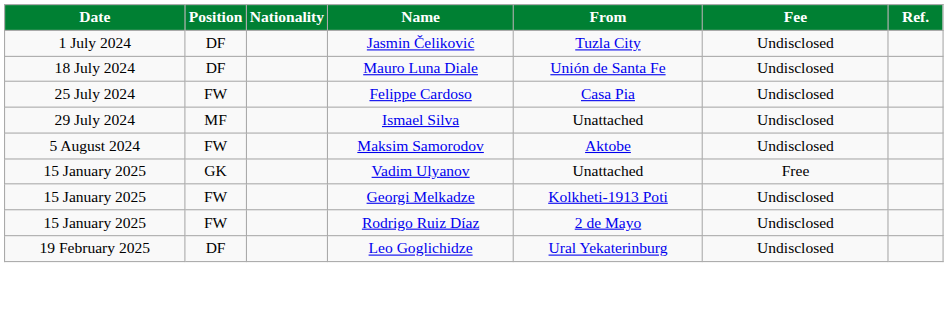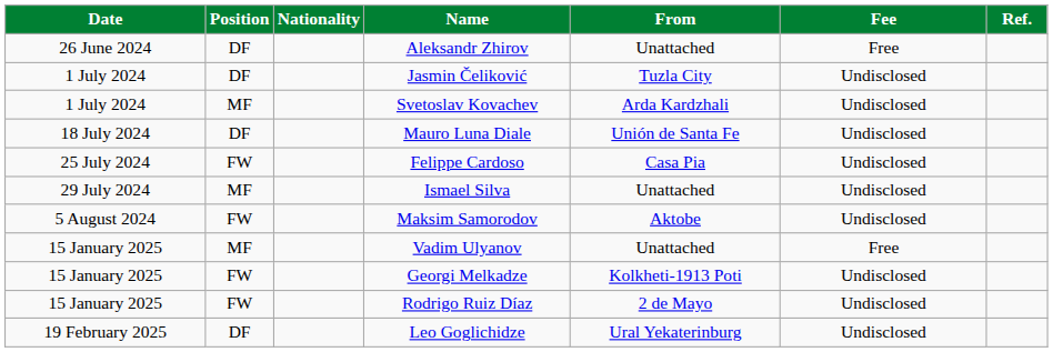 <table class="wikitable"  style="text-align:center; font-size:90%; ">
 <tr>
 <th style="background:#008033; color:white; width:200px;">Date</th>
 <th style="background:#008033; color:white; width:50px;">Position</th>
 <th style="background:#008033; color:white; width:50px;">Nationality</th>
 <th style="background:#008033; color:white; width:200px;">Name</th>
 <th style="background:#008033; color:white; width:200px;">From</th>
 <th style="background:#008033; color:white; width:200px;">Fee</th>
 <th style="background:#008033; color:white; width:50px;">Ref.</th>
 </tr>
 <tr>
+<td>26 June 2024</td>
+<td>DF</td>
+<td></td>
+<td><a href='#'>Aleksandr Zhirov</a></td>
+<td>Unattached</td>
+<td>Free</td>
+<td></td>
+</tr>
+<tr>
 <td>1 July 2024</td>
 <td>DF</td>
 <td></td>
 <td><a href='#'>Jasmin Čeliković</a></td>
 <td><a href='#'>Tuzla City</a></td>
+<td>Undisclosed</td>
+<td></td>
+</tr>
+<tr>
+<td>1 July 2024</td>
+<td>MF</td>
+<td></td>
+<td><a href='#'>Svetoslav Kovachev</a></td>
+<td><a href='#'>Arda Kardzhali</a></td>
 <td>Undisclosed</td>
 <td></td>
 </tr>
 <tr>
 <td>18 July 2024</td>
 <td>DF</td>
 <td></td>
 <td><a href='#'>Mauro Luna Diale</a></td>
 <td><a href='#'>Unión de Santa Fe</a></td>
 <td>Undisclosed</td>
 <td></td>
 </tr>
 <tr>
 <td>25 July 2024</td>
 <td>FW</td>
 <td></td>
 <td><a href='#'>Felippe Cardoso</a></td>
 <td><a href='#'>Casa Pia</a></td>
 <td>Undisclosed</td>
 <td></td>
 </tr>
 <tr>
 <td>29 July 2024</td>
 <td>MF</td>
 <td></td>
 <td><a href='#'>Ismael Silva</a></td>
 <td>Unattached</td>
 <td>Undisclosed</td>
 <td></td>
 </tr>
 <tr>
 <td>5 August 2024</td>
 <td>FW</td>
 <td></td>
 <td><a href='#'>Maksim Samorodov</a></td>
 <td><a href='#'>Aktobe</a></td>
 <td>Undisclosed</td>
 <td></td>
 </tr>
 <tr>
 <td>15 January 2025</td>
-<td>GK</td>
+<td>MF</td>
 <td></td>
 <td><a href='#'>Vadim Ulyanov</a></td>
 <td>Unattached</td>
 <td>Free</td>
 <td></td>
 </tr>
 <tr>
 <td>15 January 2025</td>
 <td>FW</td>
 <td></td>
 <td><a href='#'>Georgi Melkadze</a></td>
 <td><a href='#'>Kolkheti-1913 Poti</a></td>
 <td>Undisclosed</td>
 <td></td>
 </tr>
 <tr>
 <td>15 January 2025</td>
 <td>FW</td>
 <td></td>
 <td><a href='#'>Rodrigo Ruiz Díaz</a></td>
 <td><a href='#'>2 de Mayo</a></td>
 <td>Undisclosed</td>
 <td></td>
 </tr>
 <tr>
 <td>19 February 2025</td>
 <td>DF</td>
 <td></td>
 <td><a href='#'>Leo Goglichidze</a></td>
 <td><a href='#'>Ural Yekaterinburg</a></td>
 <td>Undisclosed</td>
 <td></td>
 </tr>
 </table>
